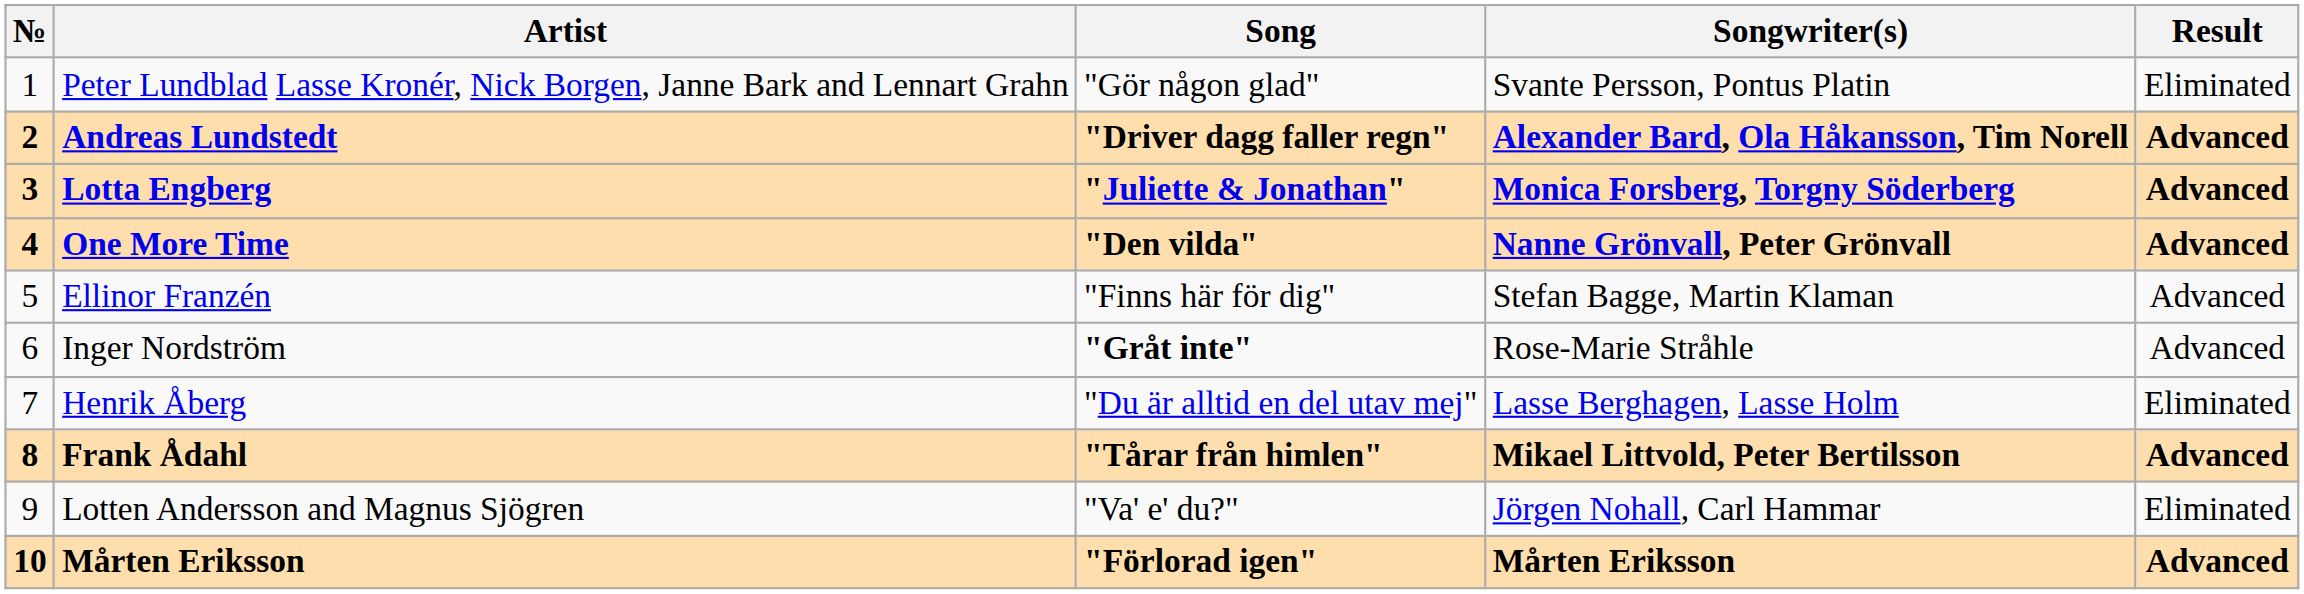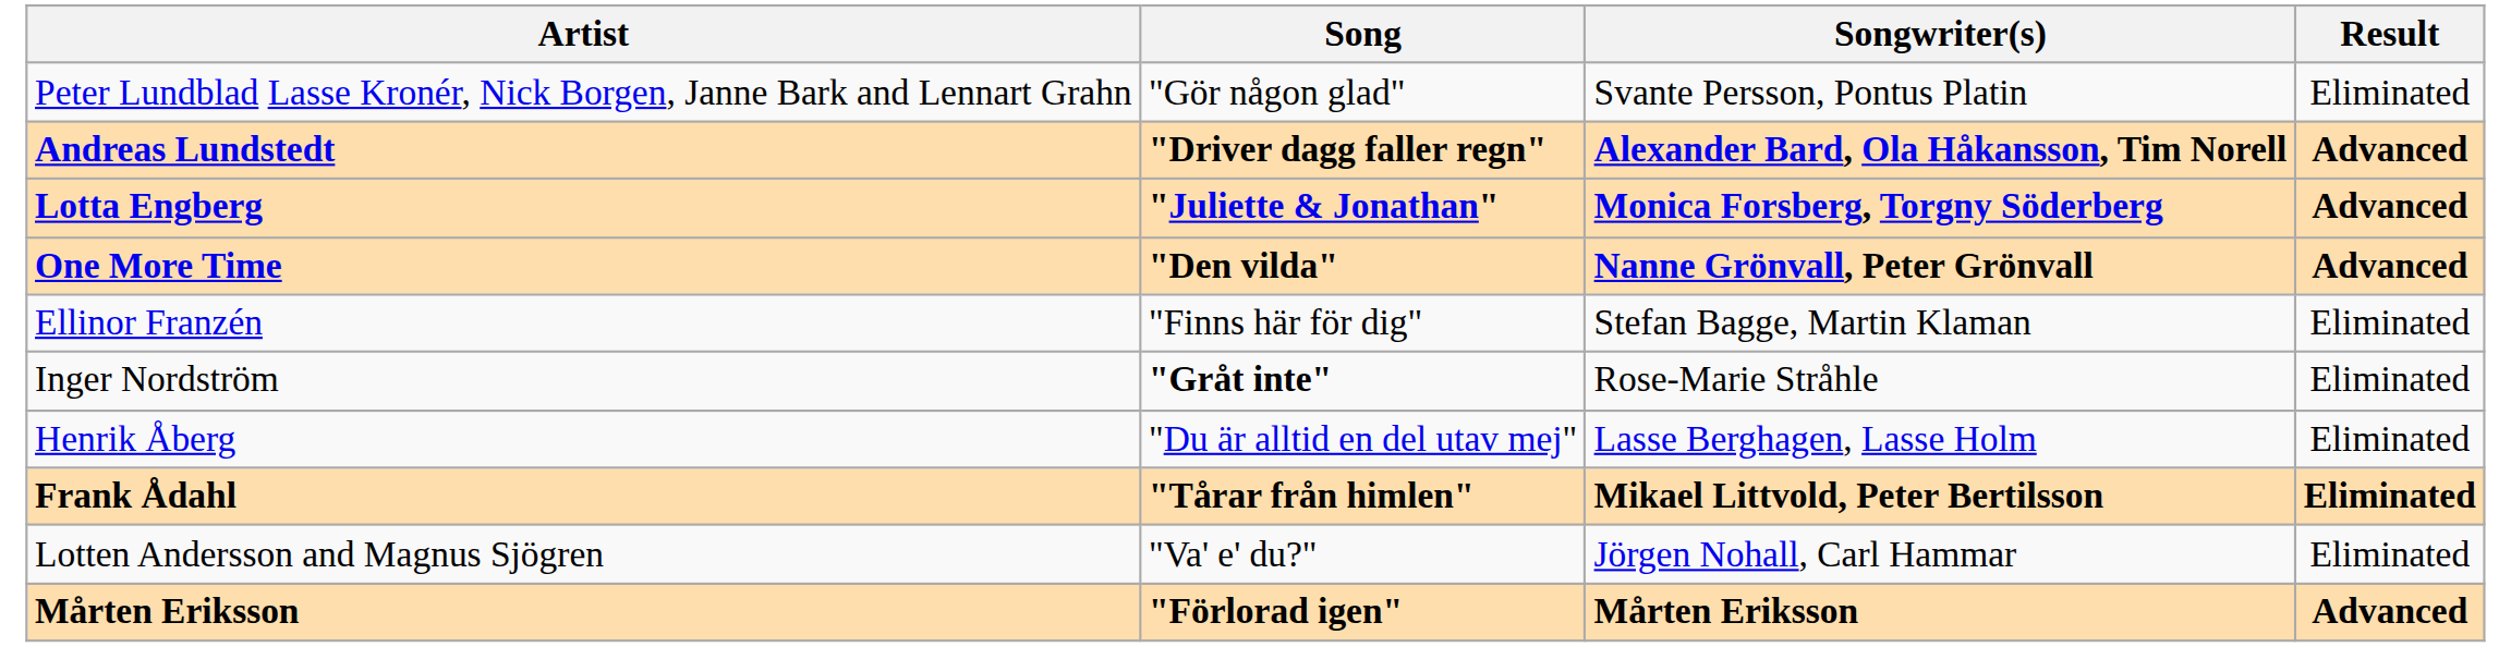 <table class="sortable wikitable" style="margin: 1em auto 1em auto; text-align:center">
 <tr>
-<th>№</th>
 <th>Artist</th>
 <th>Song</th>
 <th>Songwriter(s)</th>
 <th>Result</th>
 </tr>
 <tr>
-<td>1</td>
 <td align="left"><a href='#'>Peter Lundblad</a> <a href='#'>Lasse Kronér</a>, <a href='#'>Nick Borgen</a>, Janne Bark and Lennart Grahn</td>
 <td align="left">"Gör någon glad"</td>
 <td align="left">Svante Persson, Pontus Platin</td>
 <td>Eliminated</td>
 </tr>
 <tr style="font-weight:bold; background: navajowhite;">
-<td>2</td>
 <td align="left"><a href='#'>Andreas Lundstedt</a></td>
 <td align="left">"Driver dagg faller regn"</td>
 <td align="left"><a href='#'>Alexander Bard</a>, <a href='#'>Ola Håkansson</a>, Tim Norell</td>
 <td>Advanced</td>
 </tr>
 <tr style="font-weight:bold; background: navajowhite;">
-<td>3</td>
 <td align="left"><a href='#'>Lotta Engberg</a></td>
 <td align="left">"<a href='#'>Juliette & Jonathan</a>"</td>
 <td align="left"><a href='#'>Monica Forsberg</a>, <a href='#'>Torgny Söderberg</a></td>
 <td>Advanced</td>
 </tr>
 <tr style="font-weight:bold; background: navajowhite;">
-<td>4</td>
 <td align="left"><a href='#'>One More Time</a></td>
 <td align="left">"Den vilda"</td>
 <td align="left"><a href='#'>Nanne Grönvall</a>, Peter Grönvall</td>
 <td>Advanced</td>
 </tr>
 <tr>
-<td>5</td>
 <td align="left"><a href='#'>Ellinor Franzén</a></td>
 <td align="left">"Finns här för dig"</td>
 <td align="left">Stefan Bagge, Martin Klaman</td>
-<td>Advanced</td>
+<td>Eliminated</td>
 </tr>
 <tr>
-<td>6</td>
 <td align="left">Inger Nordström</td>
 <td align="left"><strong>"Gråt inte"</strong></td>
 <td align="left">Rose-Marie Stråhle</td>
-<td>Advanced</td>
+<td>Eliminated</td>
 </tr>
 <tr>
-<td>7</td>
 <td align="left"><a href='#'>Henrik Åberg</a></td>
 <td align="left">"<a href='#'>Du är alltid en del utav mej</a>"</td>
 <td align="left"><a href='#'>Lasse Berghagen</a>, <a href='#'>Lasse Holm</a></td>
 <td>Eliminated</td>
 </tr>
 <tr style="font-weight:bold; background: navajowhite;">
-<td>8</td>
 <td align="left">Frank Ådahl</td>
 <td align="left">"Tårar från himlen"</td>
 <td align="left">Mikael Littvold, Peter Bertilsson</td>
-<td>Advanced</td>
+<td>Eliminated</td>
 </tr>
 <tr>
-<td>9</td>
 <td align="left">Lotten Andersson and Magnus Sjögren</td>
 <td align="left">"Va' e' du?"</td>
 <td align="left"><a href='#'>Jörgen Nohall</a>, Carl Hammar</td>
 <td>Eliminated</td>
 </tr>
 <tr style="font-weight:bold; background: navajowhite;">
-<td>10</td>
 <td align="left">Mårten Eriksson</td>
 <td align="left">"Förlorad igen"</td>
 <td align="left">Mårten Eriksson</td>
 <td>Advanced</td>
 </tr>
 </table>
